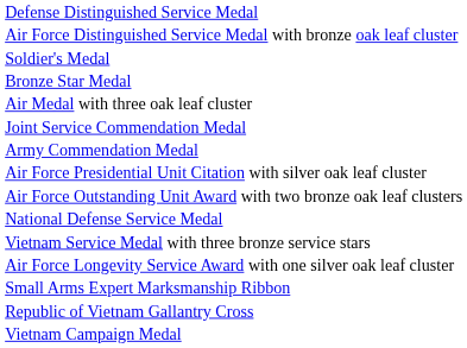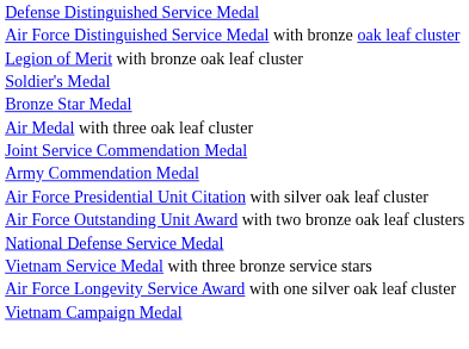 <table>
 <tr>
 <td></td>
 <td><a href='#'>Defense Distinguished Service Medal</a></td>
 </tr>
 <tr>
 <td></td>
 <td><a href='#'>Air Force Distinguished Service Medal</a> with bronze <a href='#'>oak leaf cluster</a></td>
+</tr>
+<tr>
+<td></td>
+<td><a href='#'>Legion of Merit</a> with bronze oak leaf cluster</td>
 </tr>
 <tr>
 <td></td>
 <td><a href='#'>Soldier's Medal</a></td>
 </tr>
 <tr>
 <td></td>
 <td><a href='#'>Bronze Star Medal</a></td>
 </tr>
 <tr>
 <td></td>
 <td><a href='#'>Air Medal</a> with three oak leaf cluster</td>
 </tr>
 <tr>
 <td></td>
 <td><a href='#'>Joint Service Commendation Medal</a></td>
 </tr>
 <tr>
 <td></td>
 <td><a href='#'>Army Commendation Medal</a></td>
 </tr>
 <tr>
 <td></td>
 <td><a href='#'>Air Force Presidential Unit Citation</a> with silver oak leaf cluster</td>
 </tr>
 <tr>
 <td></td>
 <td><a href='#'>Air Force Outstanding Unit Award</a> with two bronze oak leaf clusters</td>
 </tr>
 <tr>
 <td></td>
 <td><a href='#'>National Defense Service Medal</a></td>
 </tr>
 <tr>
 <td></td>
 <td><a href='#'>Vietnam Service Medal</a> with three bronze service stars</td>
 </tr>
 <tr>
 <td></td>
 <td><a href='#'>Air Force Longevity Service Award</a> with one silver oak leaf cluster</td>
 </tr>
 <tr>
 <td></td>
-<td><a href='#'>Small Arms Expert Marksmanship Ribbon</a></td>
-</tr>
-<tr>
-<td></td>
-<td><a href='#'>Republic of Vietnam Gallantry Cross</a></td>
-</tr>
-<tr>
-<td></td>
 <td><a href='#'>Vietnam Campaign Medal</a></td>
 </tr>
 </table>
